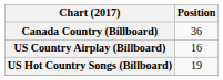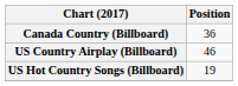 <table class="wikitable sortable plainrowheaders" style="text-align:center">
 <tr>
 <th scope="col">Chart (2017)</th>
 <th scope="col">Position</th>
 </tr>
 <tr>
 <th scope="row">Canada Country (Billboard)</th>
 <td>36</td>
 </tr>
 <tr>
 <th scope="row">US Country Airplay (Billboard)</th>
-<td>16</td>
+<td>46</td>
 </tr>
 <tr>
 <th scope="row">US Hot Country Songs (Billboard)</th>
 <td>19</td>
 </tr>
 <tr>
 </tr>
 </table>
